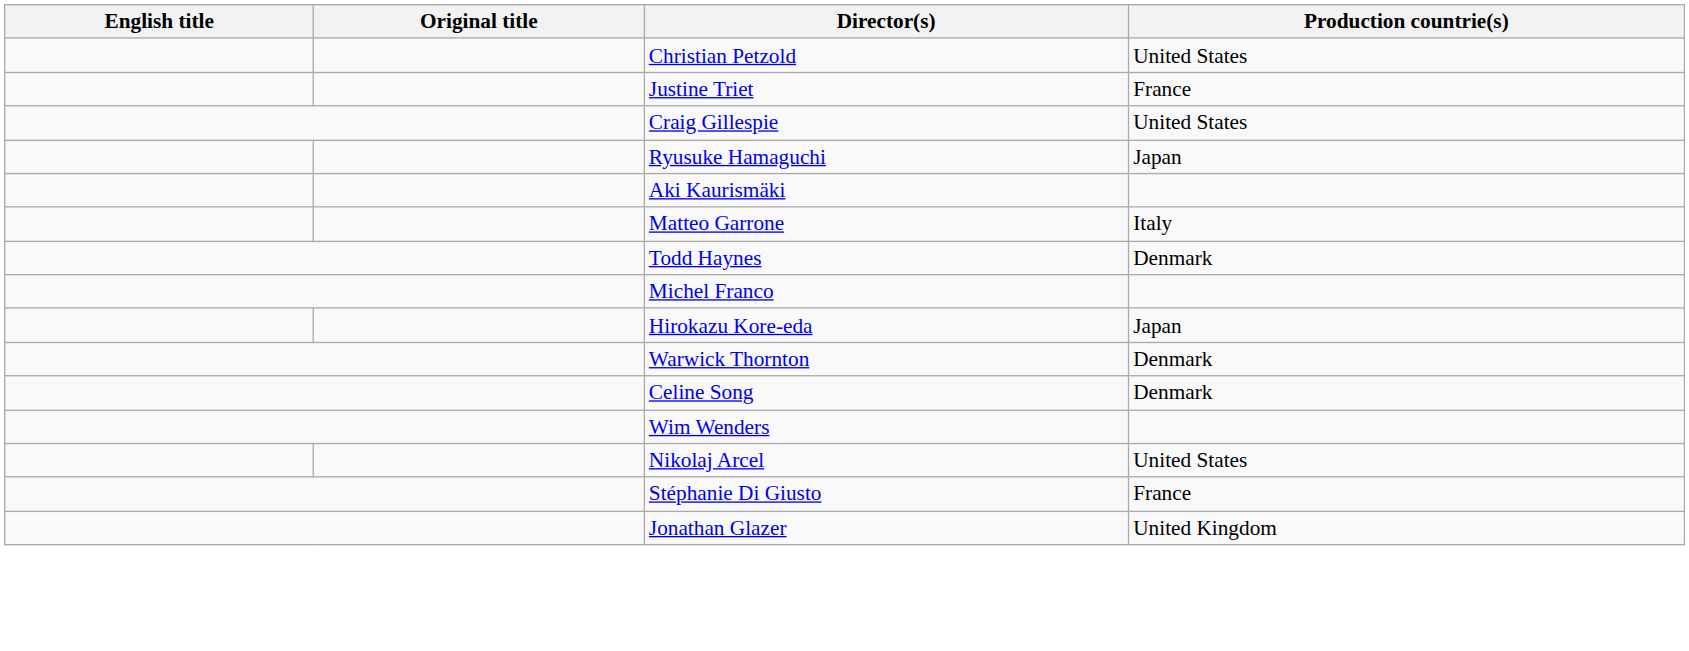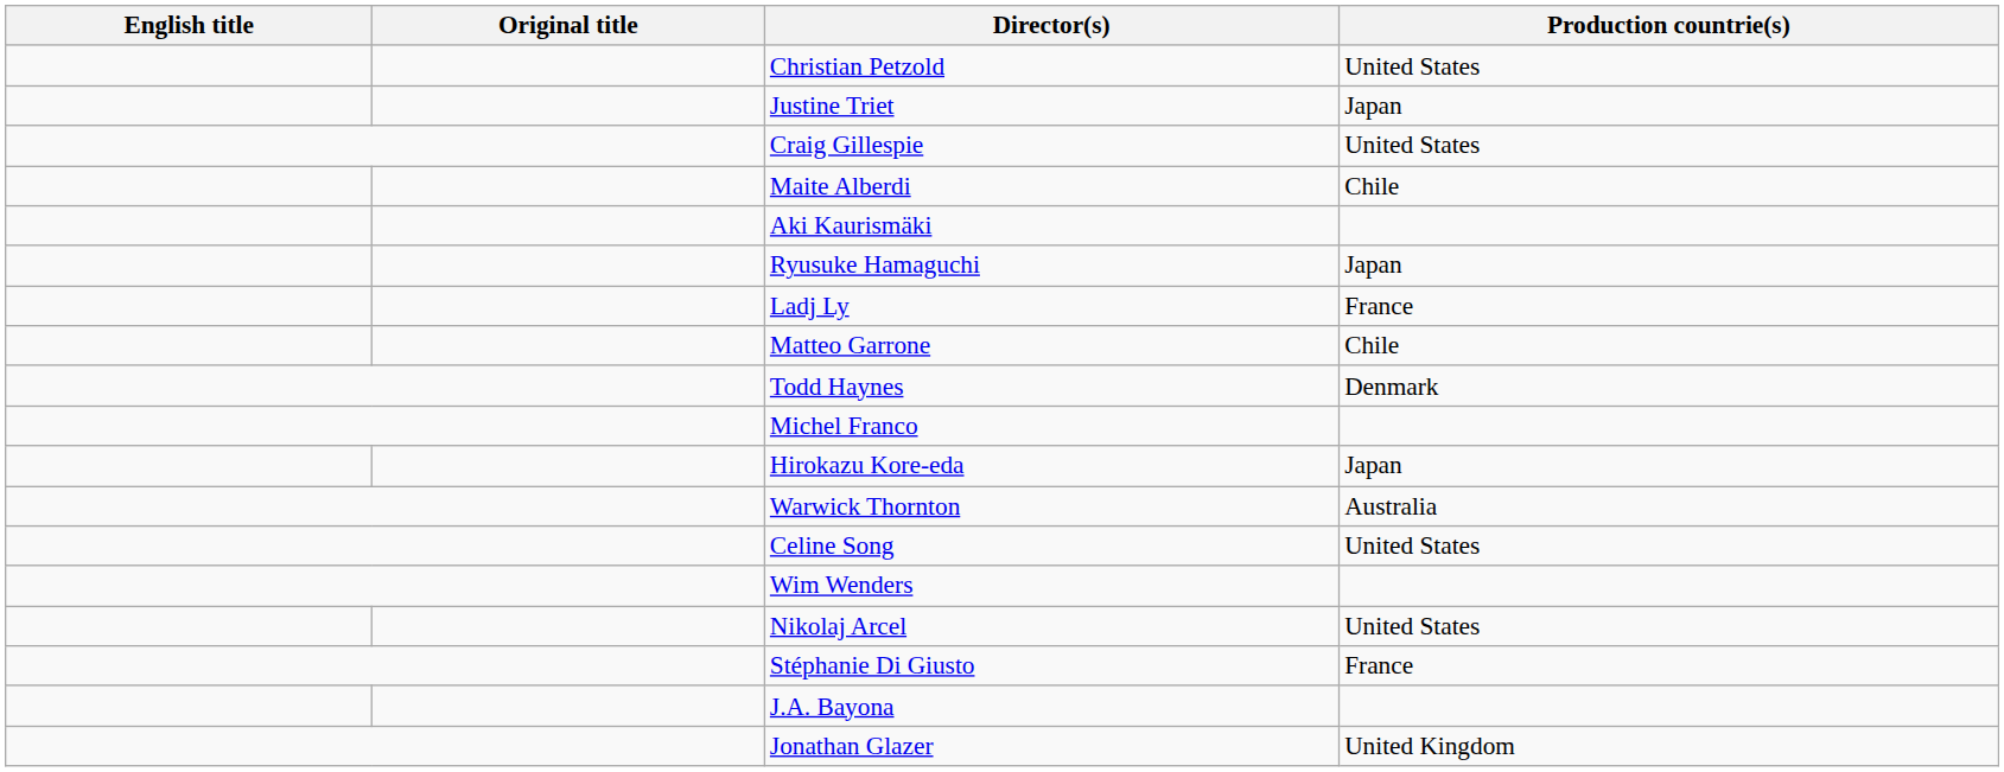 <table class="sortable wikitable" style="width:100%; margin-bottom:4px" cellpadding="5">
 <tr>
 <th scope="col">English title</th>
 <th scope="col">Original title</th>
 <th scope="col">Director(s)</th>
 <th scope="col">Production countrie(s)</th>
 </tr>
 <tr>
 <td></td>
 <td></td>
 <td><a href='#'>Christian Petzold</a></td>
 <td>United States</td>
 </tr>
 <tr>
 <td></td>
 <td></td>
 <td><a href='#'>Justine Triet</a></td>
-<td>France</td>
+<td>Japan</td>
 </tr>
 <tr>
 <td colspan = "2"></td>
 <td><a href='#'>Craig Gillespie</a></td>
 <td>United States</td>
+</tr>
+<tr>
+<td></td>
+<td></td>
+<td><a href='#'>Maite Alberdi</a></td>
+<td>Chile</td>
+</tr>
+<tr>
+<td></td>
+<td></td>
+<td><a href='#'>Aki Kaurismäki</a></td>
+<td></td>
 </tr>
 <tr>
 <td></td>
 <td></td>
 <td><a href='#'>Ryusuke Hamaguchi</a></td>
 <td>Japan</td>
 </tr>
 <tr>
 <td></td>
 <td></td>
-<td><a href='#'>Aki Kaurismäki</a></td>
-<td></td>
+<td><a href='#'>Ladj Ly</a></td>
+<td>France</td>
 </tr>
 <tr>
 <td></td>
 <td></td>
 <td><a href='#'>Matteo Garrone</a></td>
-<td>Italy</td>
+<td>Chile</td>
 </tr>
 <tr>
 <td colspan = "2"></td>
 <td><a href='#'>Todd Haynes</a></td>
 <td>Denmark</td>
 </tr>
 <tr>
 <td colspan = "2"></td>
 <td><a href='#'>Michel Franco</a></td>
 <td></td>
 </tr>
 <tr>
 <td></td>
 <td></td>
 <td><a href='#'>Hirokazu Kore-eda</a></td>
 <td>Japan</td>
 </tr>
 <tr>
 <td colspan = "2"></td>
 <td><a href='#'>Warwick Thornton</a></td>
-<td>Denmark</td>
+<td>Australia</td>
 </tr>
 <tr>
 <td colspan = "2"></td>
 <td><a href='#'>Celine Song</a></td>
-<td>Denmark</td>
+<td>United States</td>
 </tr>
 <tr>
 <td colspan = "2"></td>
 <td><a href='#'>Wim Wenders</a></td>
 <td></td>
 </tr>
 <tr>
 <td></td>
 <td></td>
 <td><a href='#'>Nikolaj Arcel</a></td>
 <td>United States</td>
 </tr>
 <tr>
 <td colspan = "2"></td>
 <td><a href='#'>Stéphanie Di Giusto</a></td>
 <td>France</td>
 </tr>
 <tr>
+<td></td>
+<td></td>
+<td><a href='#'>J.A. Bayona</a></td>
+<td></td>
+</tr>
+<tr>
 <td colspan = "2"></td>
 <td><a href='#'>Jonathan Glazer</a></td>
 <td>United Kingdom</td>
 </tr>
 </table>
